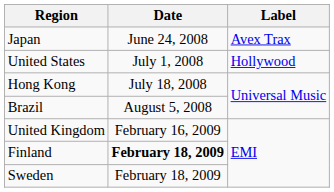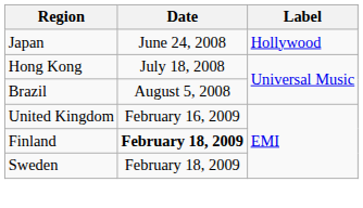 <table class="wikitable" '>
 <tr>
 <th>Region</th>
 <th>Date</th>
 <th>Label</th>
 </tr>
 <tr>
 <td>Japan</td>
 <td style="text-align:center;">June 24, 2008</td>
-<td><a href='#'>Avex Trax</a></td>
-</tr>
-<tr>
-<td>United States</td>
-<td style="text-align:center;">July 1, 2008</td>
 <td><a href='#'>Hollywood</a></td>
 </tr>
 <tr>
 <td>Hong Kong</td>
 <td style="text-align:center;">July 18, 2008</td>
 <td rowspan="2"><a href='#'>Universal Music</a></td>
 </tr>
 <tr>
 <td>Brazil</td>
 <td style="text-align:center;">August 5, 2008</td>
 </tr>
 <tr>
 <td>United Kingdom</td>
 <td style="text-align:center;">February 16, 2009</td>
 <td rowspan="3"><a href='#'>EMI</a></td>
 </tr>
 <tr>
 <td>Finland</td>
 <td style="text-align:center;"><strong>February 18, 2009</strong></td>
 </tr>
 <tr>
 <td>Sweden</td>
 <td style="text-align:center;">February 18, 2009</td>
 </tr>
 </table>
